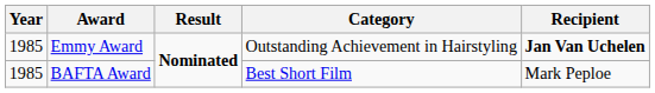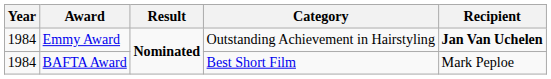 <table class="wikitable" style="font-size: 90%;">
 <tr>
 <th>Year</th>
 <th>Award</th>
 <th>Result</th>
 <th>Category</th>
 <th>Recipient</th>
 </tr>
 <tr>
-<td>1985</td>
+<td>1984</td>
 <td><a href='#'>Emmy Award</a></td>
 <td rowspan=2><strong>Nominated</strong></td>
 <td>Outstanding Achievement in Hairstyling</td>
 <td><strong>Jan Van Uchelen</strong></td>
 </tr>
 <tr>
-<td>1985</td>
+<td>1984</td>
 <td><a href='#'>BAFTA Award</a></td>
 <td><a href='#'>Best Short Film</a></td>
 <td>Mark Peploe</td>
 </tr>
 </table>
